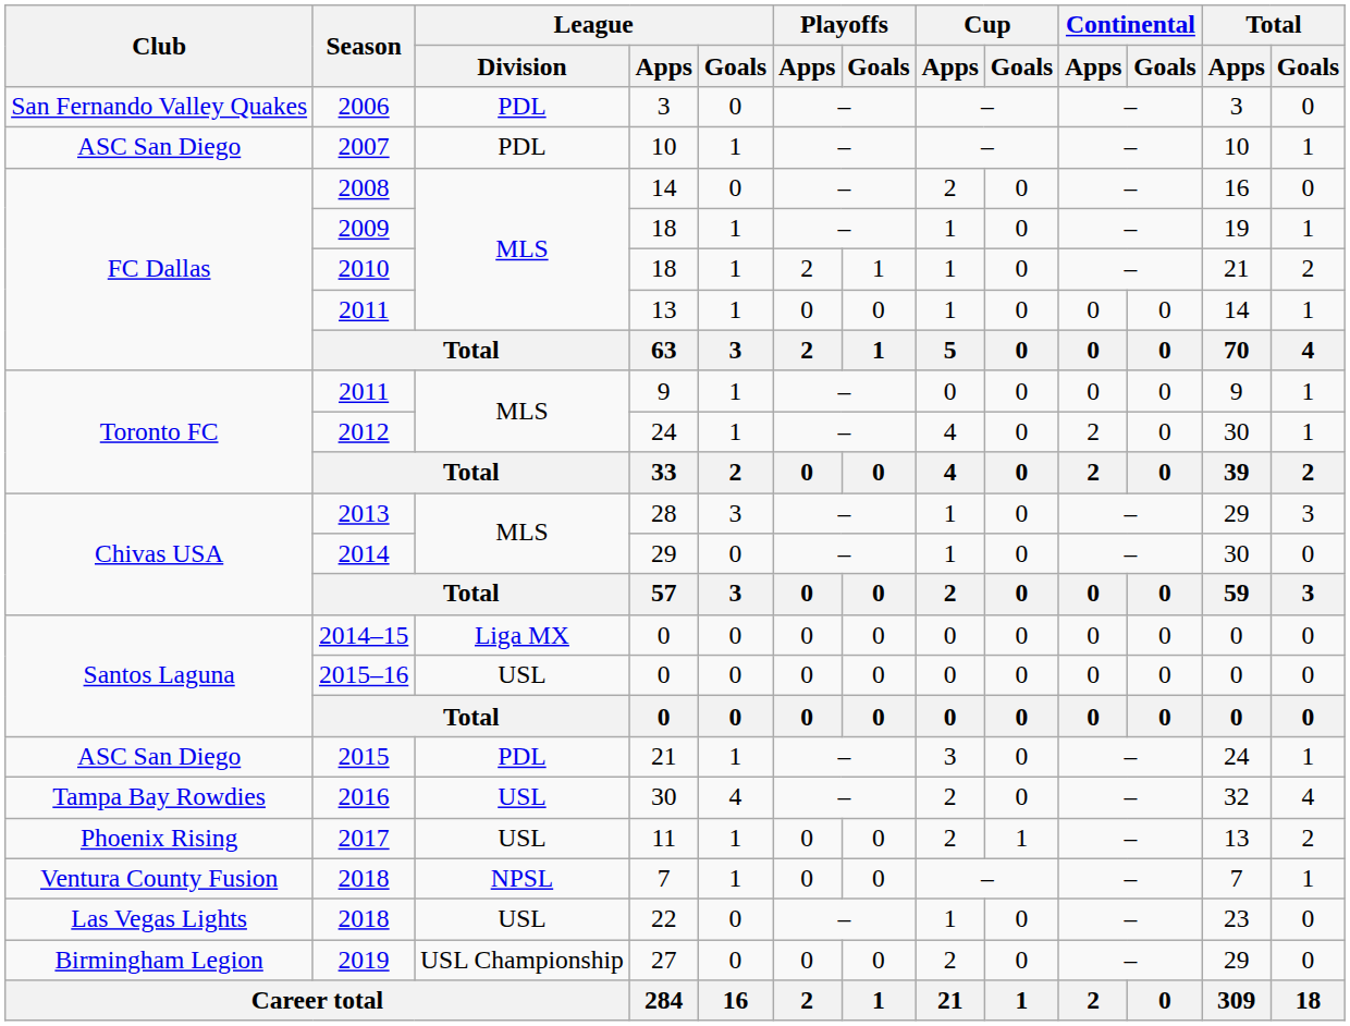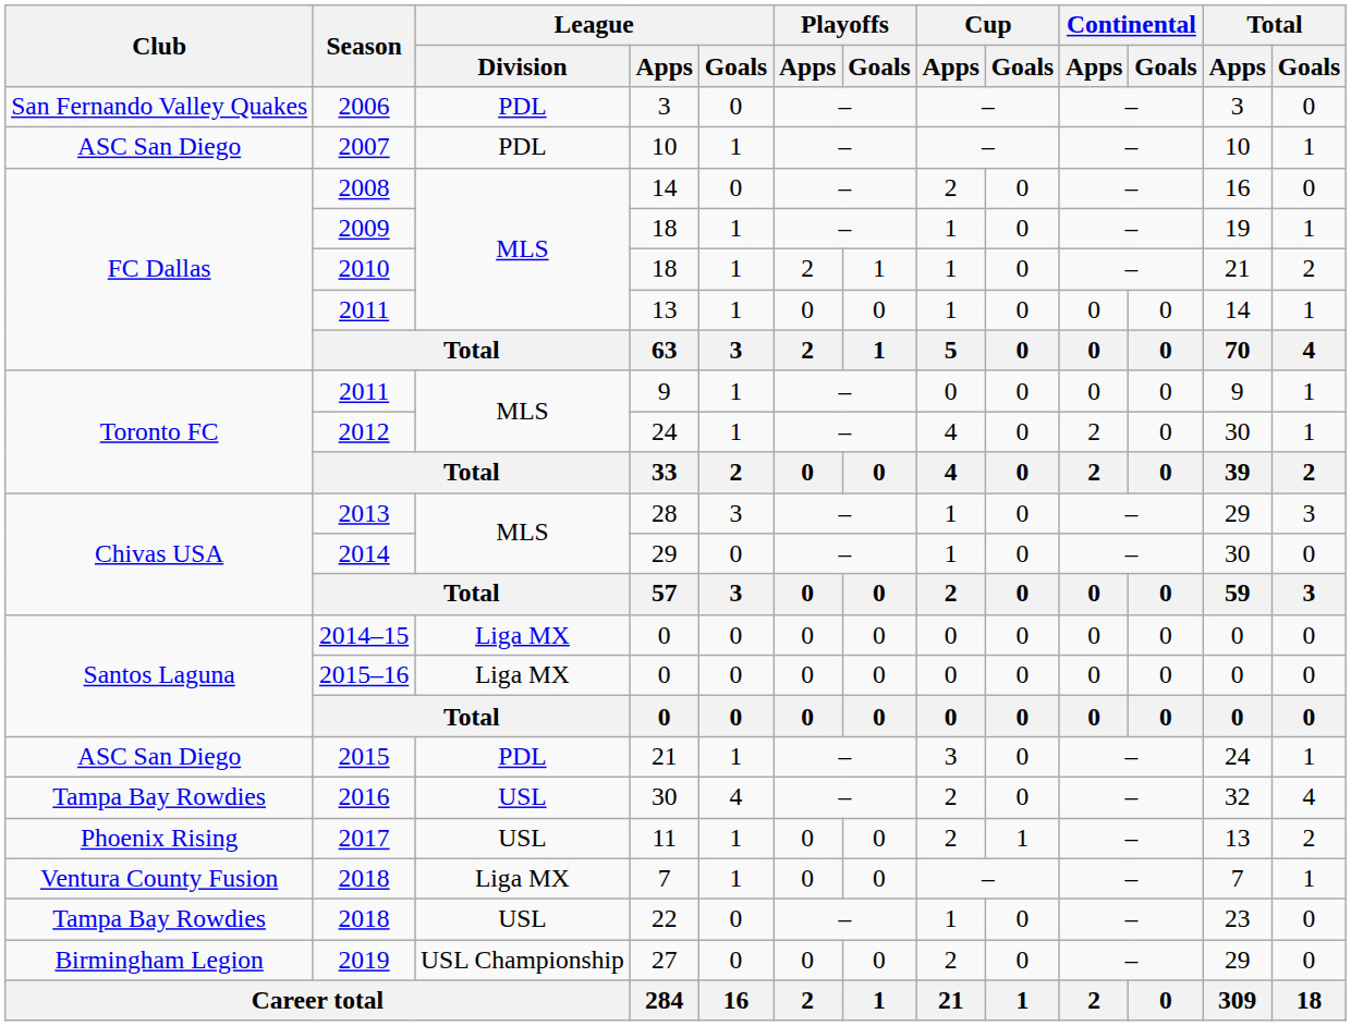 <table class="wikitable" style="text-align: center;">
 <tr>
 <th rowspan=2>Club</th>
 <th rowspan=2>Season</th>
 <th colspan=3>League</th>
 <th colspan=2>Playoffs</th>
 <th colspan=2>Cup</th>
 <th colspan=2><a href='#'>Continental</a></th>
 <th colspan=2>Total</th>
 </tr>
 <tr>
 <th>Division</th>
 <th>Apps</th>
 <th>Goals</th>
 <th>Apps</th>
 <th>Goals</th>
 <th>Apps</th>
 <th>Goals</th>
 <th>Apps</th>
 <th>Goals</th>
 <th>Apps</th>
 <th>Goals</th>
 </tr>
 <tr>
 <td><a href='#'>San Fernando Valley Quakes</a></td>
 <td><a href='#'>2006</a></td>
 <td><a href='#'>PDL</a></td>
 <td>3</td>
 <td>0</td>
 <td colspan=2>–</td>
 <td colspan=2>–</td>
 <td colspan=2>–</td>
 <td>3</td>
 <td>0</td>
 </tr>
 <tr>
 <td><a href='#'>ASC San Diego</a></td>
 <td><a href='#'>2007</a></td>
 <td>PDL</td>
 <td>10</td>
 <td>1</td>
 <td colspan=2>–</td>
 <td colspan=2>–</td>
 <td colspan=2>–</td>
 <td>10</td>
 <td>1</td>
 </tr>
 <tr>
 <td rowspan=5><a href='#'>FC Dallas</a></td>
 <td><a href='#'>2008</a></td>
 <td rowspan=4><a href='#'>MLS</a></td>
 <td>14</td>
 <td>0</td>
 <td colspan=2>–</td>
 <td>2</td>
 <td>0</td>
 <td colspan=2>–</td>
 <td>16</td>
 <td>0</td>
 </tr>
 <tr>
 <td><a href='#'>2009</a></td>
 <td>18</td>
 <td>1</td>
 <td colspan=2>–</td>
 <td>1</td>
 <td>0</td>
 <td colspan=2>–</td>
 <td>19</td>
 <td>1</td>
 </tr>
 <tr>
 <td><a href='#'>2010</a></td>
 <td>18</td>
 <td>1</td>
 <td>2</td>
 <td>1</td>
 <td>1</td>
 <td>0</td>
 <td colspan=2>–</td>
 <td>21</td>
 <td>2</td>
 </tr>
 <tr>
 <td><a href='#'>2011</a></td>
 <td>13</td>
 <td>1</td>
 <td>0</td>
 <td>0</td>
 <td>1</td>
 <td>0</td>
 <td>0</td>
 <td>0</td>
 <td>14</td>
 <td>1</td>
 </tr>
 <tr>
 <th colspan=2>Total</th>
 <th>63</th>
 <th>3</th>
 <th>2</th>
 <th>1</th>
 <th>5</th>
 <th>0</th>
 <th>0</th>
 <th>0</th>
 <th>70</th>
 <th>4</th>
 </tr>
 <tr>
 <td rowspan=3><a href='#'>Toronto FC</a></td>
 <td><a href='#'>2011</a></td>
 <td rowspan=2>MLS</td>
 <td>9</td>
 <td>1</td>
 <td colspan=2>–</td>
 <td>0</td>
 <td>0</td>
 <td>0</td>
 <td>0</td>
 <td>9</td>
 <td>1</td>
 </tr>
 <tr>
 <td><a href='#'>2012</a></td>
 <td>24</td>
 <td>1</td>
 <td colspan=2>–</td>
 <td>4</td>
 <td>0</td>
 <td>2</td>
 <td>0</td>
 <td>30</td>
 <td>1</td>
 </tr>
 <tr>
 <th colspan=2>Total</th>
 <th>33</th>
 <th>2</th>
 <th>0</th>
 <th>0</th>
 <th>4</th>
 <th>0</th>
 <th>2</th>
 <th>0</th>
 <th>39</th>
 <th>2</th>
 </tr>
 <tr>
 <td rowspan=3><a href='#'>Chivas USA</a></td>
 <td><a href='#'>2013</a></td>
 <td rowspan=2>MLS</td>
 <td>28</td>
 <td>3</td>
 <td colspan=2>–</td>
 <td>1</td>
 <td>0</td>
 <td colspan=2>–</td>
 <td>29</td>
 <td>3</td>
 </tr>
 <tr>
 <td><a href='#'>2014</a></td>
 <td>29</td>
 <td>0</td>
 <td colspan=2>–</td>
 <td>1</td>
 <td>0</td>
 <td colspan=2>–</td>
 <td>30</td>
 <td>0</td>
 </tr>
 <tr>
 <th colspan=2>Total</th>
 <th>57</th>
 <th>3</th>
 <th>0</th>
 <th>0</th>
 <th>2</th>
 <th>0</th>
 <th>0</th>
 <th>0</th>
 <th>59</th>
 <th>3</th>
 </tr>
 <tr>
 <td rowspan=3><a href='#'>Santos Laguna</a></td>
 <td><a href='#'>2014–15</a></td>
 <td><a href='#'>Liga MX</a></td>
 <td>0</td>
 <td>0</td>
 <td>0</td>
 <td>0</td>
 <td>0</td>
 <td>0</td>
 <td>0</td>
 <td>0</td>
 <td>0</td>
 <td>0</td>
 </tr>
 <tr>
 <td><a href='#'>2015–16</a></td>
-<td>USL</td>
+<td>Liga MX</td>
 <td>0</td>
 <td>0</td>
 <td>0</td>
 <td>0</td>
 <td>0</td>
 <td>0</td>
 <td>0</td>
 <td>0</td>
 <td>0</td>
 <td>0</td>
 </tr>
 <tr>
 <th colspan=2>Total</th>
 <th>0</th>
 <th>0</th>
 <th>0</th>
 <th>0</th>
 <th>0</th>
 <th>0</th>
 <th>0</th>
 <th>0</th>
 <th>0</th>
 <th>0</th>
 </tr>
 <tr>
 <td><a href='#'>ASC San Diego</a></td>
 <td><a href='#'>2015</a></td>
 <td><a href='#'>PDL</a></td>
 <td>21</td>
 <td>1</td>
 <td colspan=2>–</td>
 <td>3</td>
 <td>0</td>
 <td colspan=2>–</td>
 <td>24</td>
 <td>1</td>
 </tr>
 <tr>
 <td><a href='#'>Tampa Bay Rowdies</a></td>
 <td><a href='#'>2016</a></td>
 <td><a href='#'>USL</a></td>
 <td>30</td>
 <td>4</td>
 <td colspan=2>–</td>
 <td>2</td>
 <td>0</td>
 <td colspan=2>–</td>
 <td>32</td>
 <td>4</td>
 </tr>
 <tr>
 <td><a href='#'>Phoenix Rising</a></td>
 <td><a href='#'>2017</a></td>
 <td>USL</td>
 <td>11</td>
 <td>1</td>
 <td>0</td>
 <td>0</td>
 <td>2</td>
 <td>1</td>
 <td colspan=2>–</td>
 <td>13</td>
 <td>2</td>
 </tr>
 <tr>
 <td><a href='#'>Ventura County Fusion</a></td>
 <td><a href='#'>2018</a></td>
-<td><a href='#'>NPSL</a></td>
+<td>Liga MX</td>
 <td>7</td>
 <td>1</td>
 <td>0</td>
 <td>0</td>
 <td colspan=2>–</td>
 <td colspan=2>–</td>
 <td>7</td>
 <td>1</td>
 </tr>
 <tr>
-<td><a href='#'>Las Vegas Lights</a></td>
+<td><a href='#'>Tampa Bay Rowdies</a></td>
 <td><a href='#'>2018</a></td>
 <td>USL</td>
 <td>22</td>
 <td>0</td>
 <td colspan=2>–</td>
 <td>1</td>
 <td>0</td>
 <td colspan=2>–</td>
 <td>23</td>
 <td>0</td>
 </tr>
 <tr>
 <td><a href='#'>Birmingham Legion</a></td>
 <td><a href='#'>2019</a></td>
 <td>USL Championship</td>
 <td>27</td>
 <td>0</td>
 <td>0</td>
 <td>0</td>
 <td>2</td>
 <td>0</td>
 <td colspan=2>–</td>
 <td>29</td>
 <td>0</td>
 </tr>
 <tr>
 <th colspan=3>Career total</th>
 <th>284</th>
 <th>16</th>
 <th>2</th>
 <th>1</th>
 <th>21</th>
 <th>1</th>
 <th>2</th>
 <th>0</th>
 <th>309</th>
 <th>18</th>
 </tr>
 </table>
